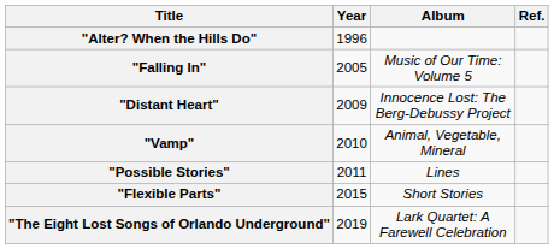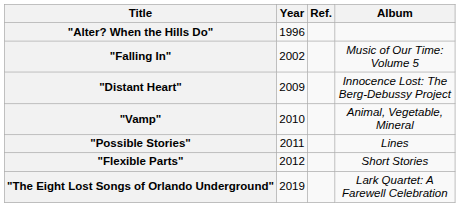 <table class="wikitable plainrowheaders" style="text-align:center;">
 <tr>
 <th scope="col">Title</th>
 <th scope="col">Year</th>
+<th scope="col">Ref.</th>
 <th scope="col" style="width:10em;">Album</th>
-<th scope="col">Ref.</th>
 </tr>
 <tr>
 <th scope="row">"Alter? When the Hills Do"<br></th>
 <td>1996</td>
 <td></td>
 <td></td>
 </tr>
 <tr>
 <th scope="row">"Falling In"<br></th>
-<td>2005</td>
+<td>2002</td>
+<td></td>
 <td><em>Music of Our Time: Volume 5</em></td>
-<td></td>
 </tr>
 <tr>
 <th scope="row">"Distant Heart"<br></th>
 <td>2009</td>
+<td></td>
 <td><em>Innocence Lost: The Berg-Debussy Project</em></td>
-<td></td>
 </tr>
 <tr>
 <th scope="row">"Vamp"<br></th>
 <td>2010</td>
+<td></td>
 <td><em>Animal, Vegetable, Mineral</em></td>
-<td></td>
 </tr>
 <tr>
 <th scope="row">"Possible Stories"<br></th>
 <td>2011</td>
+<td></td>
 <td><em>Lines</em></td>
-<td></td>
 </tr>
 <tr>
 <th scope="row">"Flexible Parts"<br></th>
-<td>2015</td>
+<td>2012</td>
+<td></td>
 <td><em>Short Stories</em></td>
-<td></td>
 </tr>
 <tr>
 <th scope="row">"The Eight Lost Songs of Orlando Underground"<br></th>
 <td>2019</td>
+<td></td>
 <td><em>Lark Quartet: A Farewell Celebration</em></td>
-<td></td>
 </tr>
 </table>
